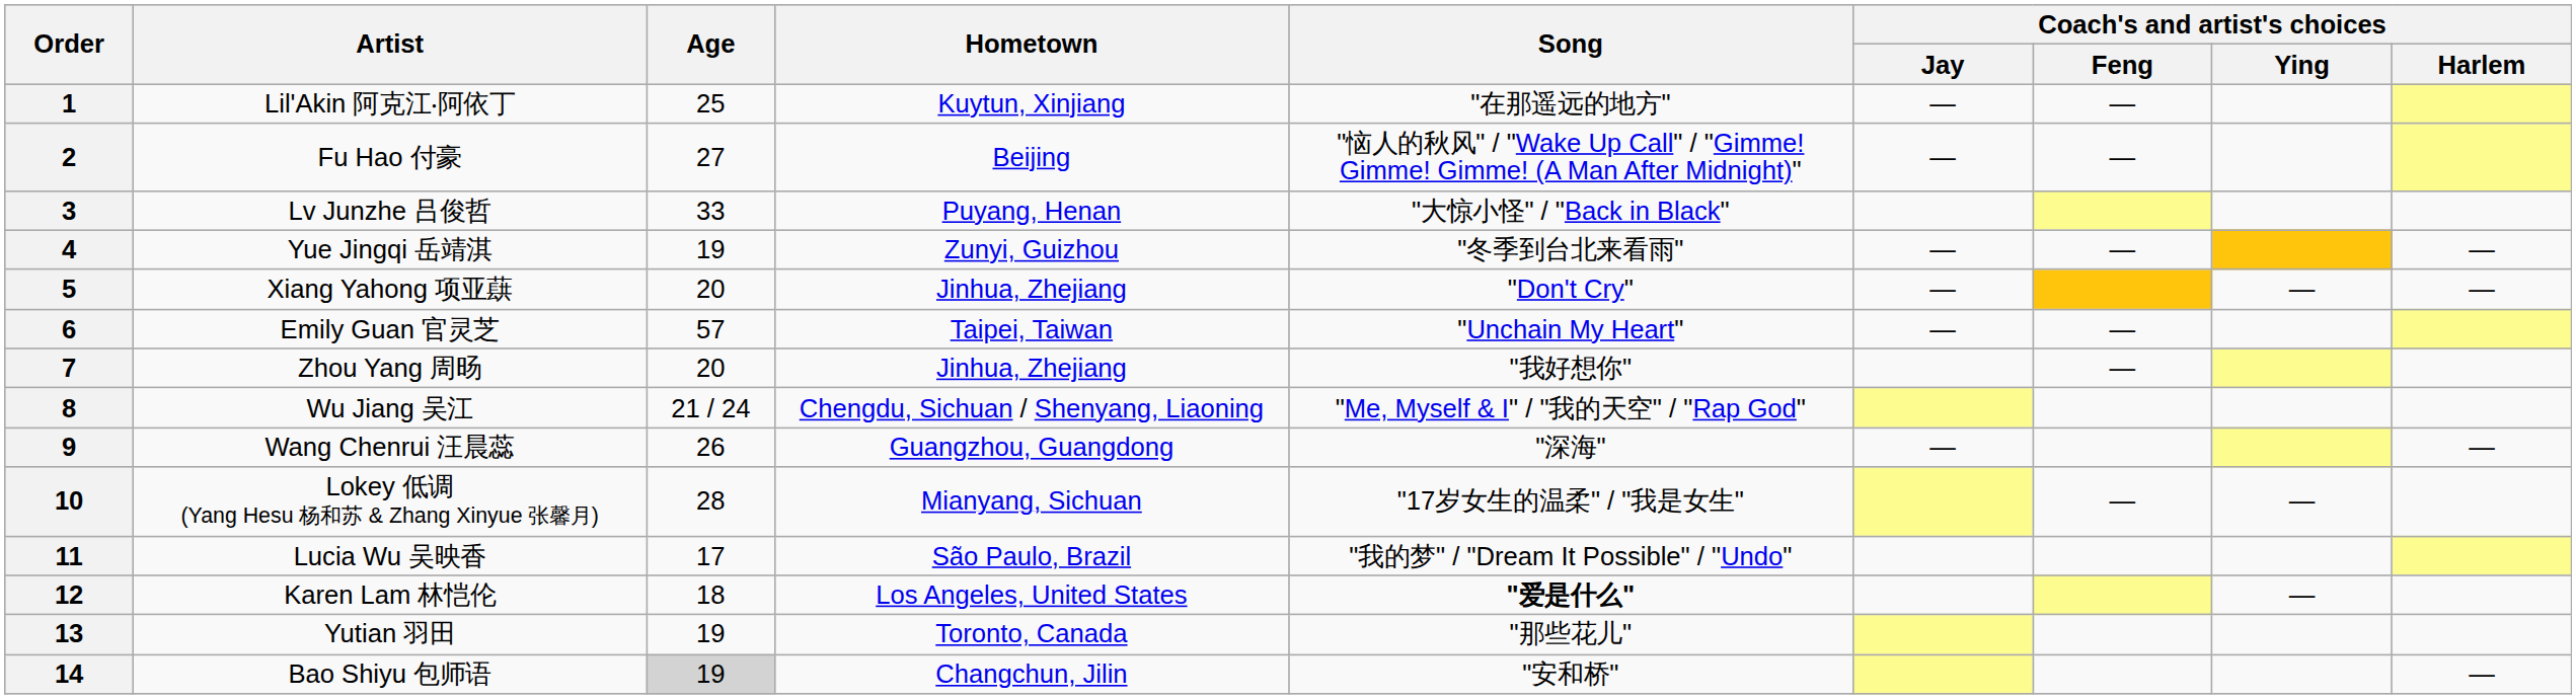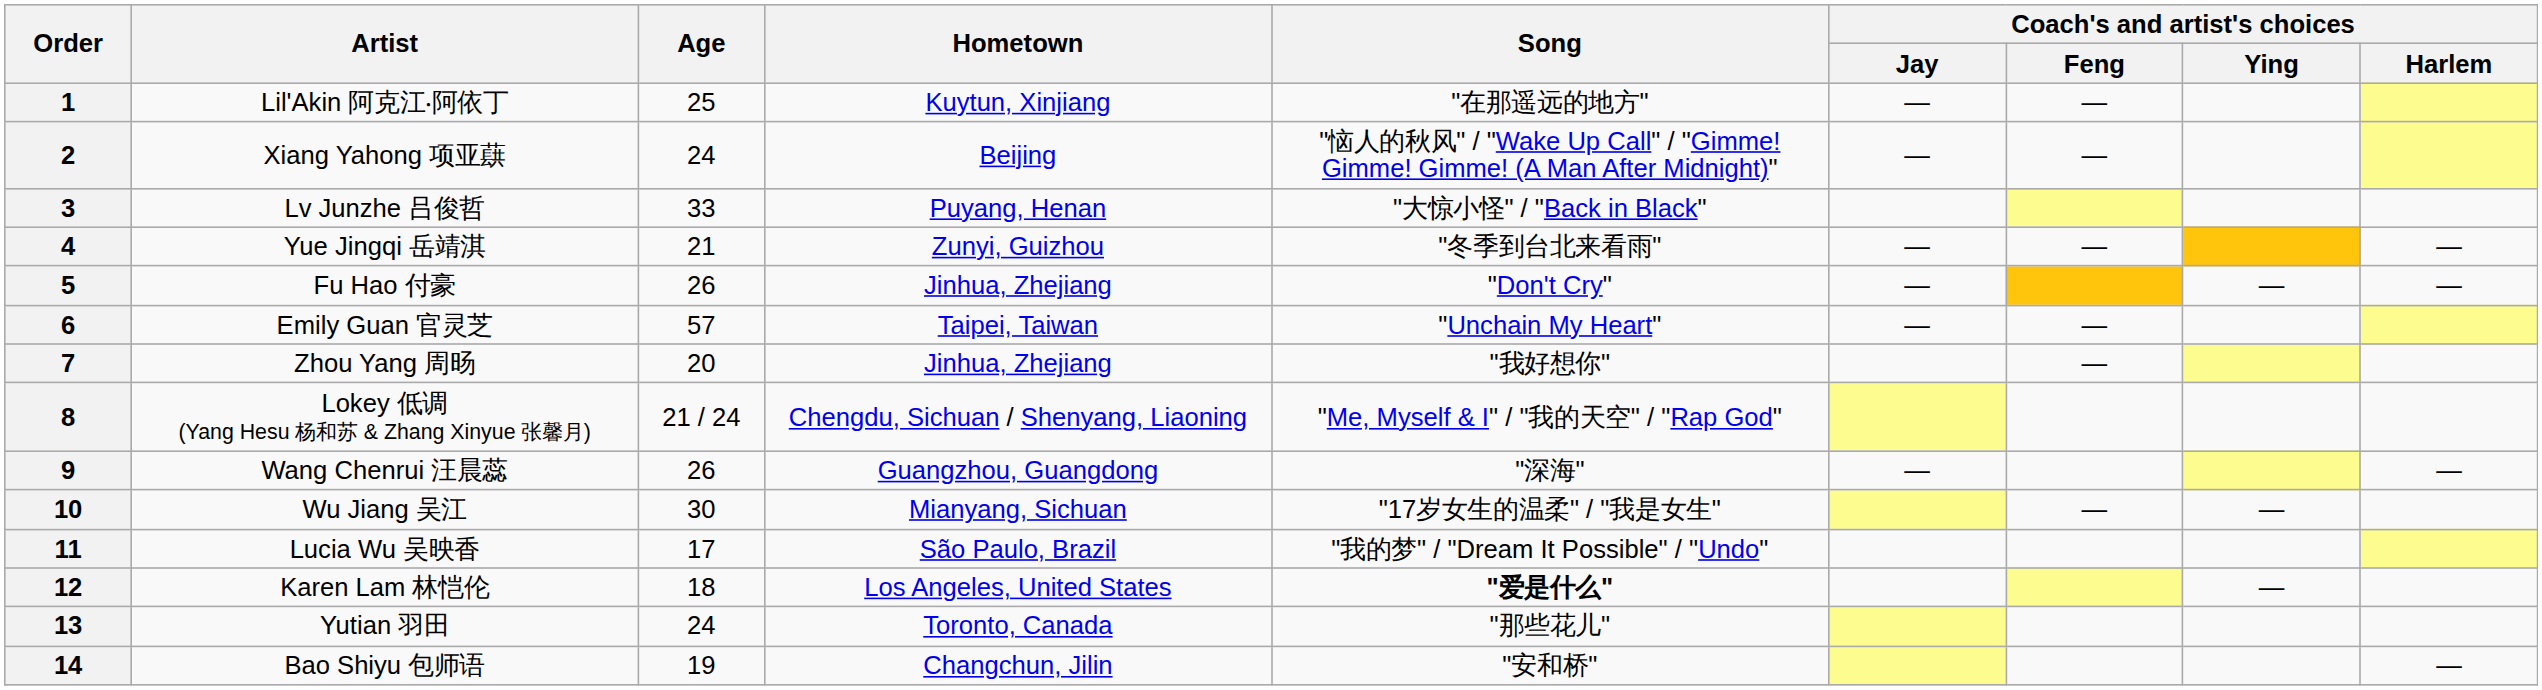 <table class="wikitable" style="text-align:center; line-height:17px; width:100%;">
 <tr>
 <th scope="col" rowspan="2" style="width:05%;">Order</th>
 <th scope="col" rowspan="2" style="width:20%;">Artist</th>
 <th scope="col" rowspan="2" style="width:05%;">Age</th>
 <th scope="col" rowspan="2" style="width:20%;">Hometown</th>
 <th scope="col" rowspan="2" style="width:22%;">Song</th>
 <th scope="col" colspan="4" style="width:28%;">Coach's and artist's choices</th>
 </tr>
 <tr>
 <th style="width:07%;">Jay</th>
 <th style="width:07%;">Feng</th>
 <th style="width:07%;">Ying</th>
 <th style="width:07%;">Harlem</th>
 </tr>
 <tr>
 <th>1</th>
 <td>Lil'Akin 阿克江‧阿依丁</td>
 <td>25</td>
 <td><a href='#'>Kuytun, Xinjiang</a></td>
 <td>"在那遥远的地方"</td>
 <td>—</td>
 <td>—</td>
 <td><strong></strong></td>
 <td style="background:#fdfc8f;"><strong></strong></td>
 </tr>
 <tr>
 <th>2</th>
-<td>Fu Hao 付豪</td>
-<td>27</td>
+<td>Xiang Yahong 项亚蕻</td>
+<td>24</td>
 <td><a href='#'>Beijing</a></td>
 <td>"恼人的秋风" / "<a href='#'>Wake Up Call</a>" / "<a href='#'>Gimme! Gimme! Gimme! (A Man After Midnight)</a>"</td>
 <td>—</td>
 <td>—</td>
 <td><strong></strong></td>
 <td style="background:#fdfc8f;"><strong></strong></td>
 </tr>
 <tr>
 <th>3</th>
 <td>Lv Junzhe 吕俊哲</td>
 <td>33</td>
 <td><a href='#'>Puyang, Henan</a></td>
 <td>"大惊小怪" / "<a href='#'>Back in Black</a>"</td>
 <td><strong></strong></td>
 <td style="background:#fdfc8f;"><strong></strong></td>
 <td><strong></strong></td>
 <td><strong></strong></td>
 </tr>
 <tr>
 <th>4</th>
 <td>Yue Jingqi 岳靖淇</td>
-<td>19</td>
+<td>21</td>
 <td><a href='#'>Zunyi, Guizhou</a></td>
 <td>"冬季到台北来看雨"</td>
 <td>—</td>
 <td>—</td>
 <td style="background:#FFC40C;"><strong></strong></td>
 <td>—</td>
 </tr>
 <tr>
 <th>5</th>
-<td>Xiang Yahong 项亚蕻</td>
-<td>20</td>
+<td>Fu Hao 付豪</td>
+<td>26</td>
 <td><a href='#'>Jinhua, Zhejiang</a></td>
 <td>"<a href='#'>Don't Cry</a>"</td>
 <td>—</td>
 <td style="background:#FFC40C;"><strong></strong></td>
 <td>—</td>
 <td>—</td>
 </tr>
 <tr>
 <th>6</th>
 <td>Emily Guan 官灵芝</td>
 <td>57</td>
 <td> <a href='#'>Taipei, Taiwan</a></td>
 <td>"<a href='#'>Unchain My Heart</a>"</td>
 <td>—</td>
 <td>—</td>
 <td><strong></strong></td>
 <td style="background:#fdfc8f;"><strong></strong></td>
 </tr>
 <tr>
 <th>7</th>
 <td>Zhou Yang 周旸</td>
 <td>20</td>
 <td><a href='#'>Jinhua, Zhejiang</a></td>
 <td>"我好想你"</td>
 <td><strong></strong></td>
 <td>—</td>
 <td style="background:#fdfc8f;"><strong></strong></td>
 <td><strong></strong></td>
 </tr>
 <tr>
 <th>8</th>
-<td>Wu Jiang 吴江</td>
+<td>Lokey 低调<br><small>(Yang Hesu 杨和苏 & Zhang Xinyue 张馨月)</small></td>
 <td>21 / 24</td>
 <td><a href='#'>Chengdu, Sichuan</a> / <a href='#'>Shenyang, Liaoning</a></td>
 <td>"<a href='#'>Me, Myself & I</a>" / "我的天空" / "<a href='#'>Rap God</a>"</td>
 <td style="background:#fdfc8f;"><strong></strong></td>
 <td><strong></strong></td>
 <td><strong></strong></td>
 <td><strong></strong></td>
 </tr>
 <tr>
 <th>9</th>
 <td>Wang Chenrui 汪晨蕊</td>
 <td>26</td>
 <td><a href='#'>Guangzhou, Guangdong</a></td>
 <td>"深海"</td>
 <td>—</td>
 <td><strong></strong></td>
 <td style="background:#fdfc8f;"><strong></strong></td>
 <td>—</td>
 </tr>
 <tr>
 <th>10</th>
-<td>Lokey 低调<br><small>(Yang Hesu 杨和苏 & Zhang Xinyue 张馨月)</small></td>
-<td>28</td>
+<td>Wu Jiang 吴江</td>
+<td>30</td>
 <td><a href='#'>Mianyang, Sichuan</a></td>
 <td>"17岁女生的温柔" / "我是女生"</td>
 <td style="background:#fdfc8f;"><strong></strong></td>
 <td>—</td>
 <td>—</td>
 <td><strong></strong></td>
 </tr>
 <tr>
 <th>11</th>
 <td>Lucia Wu 吴映香</td>
 <td>17</td>
 <td> <a href='#'>São Paulo, Brazil</a></td>
 <td>"我的梦" / "Dream It Possible" / "<a href='#'>Undo</a>"</td>
 <td><strong></strong></td>
 <td><strong></strong></td>
 <td><strong></strong></td>
 <td style="background:#fdfc8f;"><strong></strong></td>
 </tr>
 <tr>
 <th>12</th>
 <td>Karen Lam 林恺伦</td>
 <td>18</td>
 <td> <a href='#'>Los Angeles, United States</a></td>
 <td><strong>"爱是什么"</strong></td>
 <td><strong></strong></td>
 <td style="background:#fdfc8f;"><strong></strong></td>
 <td>—</td>
 <td><strong></strong></td>
 </tr>
 <tr>
 <th>13</th>
 <td>Yutian 羽田</td>
-<td>19</td>
+<td>24</td>
 <td> <a href='#'>Toronto, Canada</a></td>
 <td>"那些花儿"</td>
 <td style="background:#fdfc8f;"><strong></strong></td>
 <td><strong></strong></td>
 <td><strong></strong></td>
 <td><strong></strong></td>
 </tr>
 <tr>
 <th>14</th>
 <td>Bao Shiyu 包师语</td>
-<td style="background: lightgrey;">19</td>
+<td>19</td>
 <td><a href='#'>Changchun, Jilin</a></td>
 <td>"安和桥"</td>
 <td style="background:#fdfc8f;"><strong></strong></td>
 <td><strong></strong></td>
 <td><strong></strong></td>
 <td>—</td>
 </tr>
 </table>
